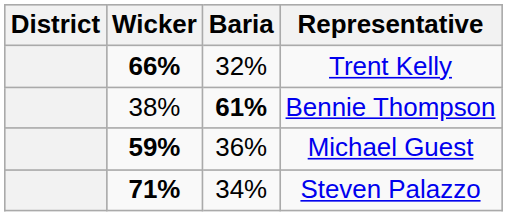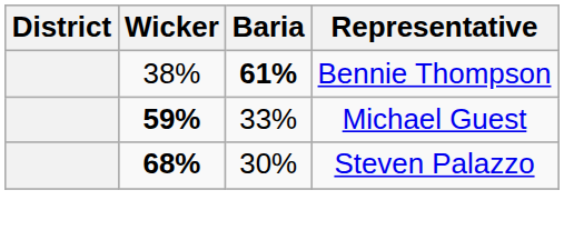 <table class=wikitable>
 <tr>
 <th>District</th>
 <th>Wicker</th>
 <th>Baria</th>
 <th>Representative</th>
-</tr>
-<tr align=center>
-<th></th>
-<td><strong>66%</strong></td>
-<td>32%</td>
-<td><a href='#'>Trent Kelly</a></td>
 </tr>
 <tr align=center>
 <th></th>
 <td>38%</td>
 <td><strong>61%</strong></td>
 <td><a href='#'>Bennie Thompson</a></td>
 </tr>
 <tr align=center>
 <th></th>
 <td><strong>59%</strong></td>
-<td>36%</td>
+<td>33%</td>
 <td><a href='#'>Michael Guest</a></td>
 </tr>
 <tr align=center>
 <th></th>
-<td><strong>71%</strong></td>
-<td>34%</td>
+<td><strong>68%</strong></td>
+<td>30%</td>
 <td><a href='#'>Steven Palazzo</a></td>
 </tr>
 </table>
